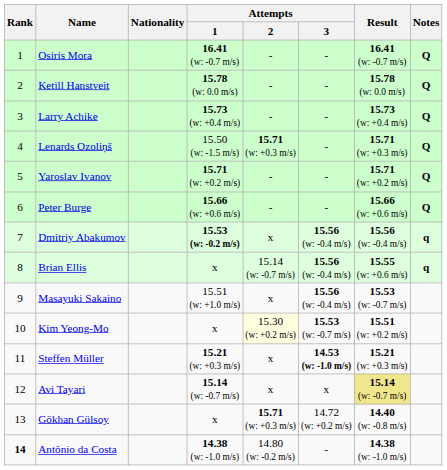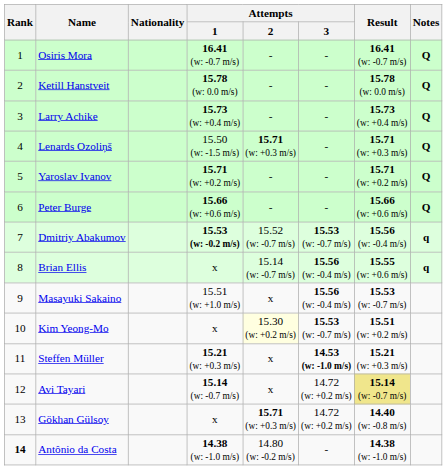 <table class="wikitable sortable" style="text-align:center">
 <tr>
 <th rowspan=2>Rank</th>
 <th rowspan=2>Name</th>
 <th rowspan=2>Nationality</th>
 <th colspan=3>Attempts</th>
 <th rowspan=2>Result</th>
 <th rowspan=2>Notes</th>
 </tr>
 <tr>
 <th>1</th>
 <th>2</th>
 <th>3</th>
 </tr>
 <tr bgcolor=ccffcc>
 <td>1</td>
 <td align=left><a href='#'>Osiris Mora</a></td>
 <td align=left></td>
 <td><strong>16.41</strong><br><small>(w: -0.7 m/s)</small></td>
 <td>-</td>
 <td>-</td>
 <td><strong>16.41</strong> <br><small>(w: -0.7 m/s)</small></td>
 <td><strong>Q</strong></td>
 </tr>
 <tr bgcolor=ccffcc>
 <td>2</td>
 <td align=left><a href='#'>Ketill Hanstveit</a></td>
 <td align=left></td>
 <td><strong>15.78</strong><br><small>(w: 0.0 m/s)</small></td>
 <td>-</td>
 <td>-</td>
 <td><strong>15.78</strong> <br><small>(w: 0.0 m/s)</small></td>
 <td><strong>Q</strong></td>
 </tr>
 <tr bgcolor=ccffcc>
 <td>3</td>
 <td align=left><a href='#'>Larry Achike</a></td>
 <td align=left></td>
 <td><strong>15.73</strong><br><small>(w: +0.4 m/s)</small></td>
 <td>-</td>
 <td>-</td>
 <td><strong>15.73</strong> <br><small>(w: +0.4 m/s)</small></td>
 <td><strong>Q</strong></td>
 </tr>
 <tr bgcolor=ccffcc>
 <td>4</td>
 <td align=left><a href='#'>Lenards Ozoliņš</a></td>
 <td align=left></td>
 <td>15.50<br><small>(w: -1.5 m/s)</small></td>
 <td><strong>15.71</strong><br><small>(w: +0.3 m/s)</small></td>
 <td>-</td>
 <td><strong>15.71</strong> <br><small>(w: +0.3 m/s)</small></td>
 <td><strong>Q</strong></td>
 </tr>
 <tr bgcolor=ccffcc>
 <td>5</td>
 <td align=left><a href='#'>Yaroslav Ivanov</a></td>
 <td align=left></td>
 <td><strong>15.71</strong><br><small>(w: +0.2 m/s)</small></td>
 <td>-</td>
 <td>-</td>
 <td><strong>15.71</strong> <br><small>(w: +0.2 m/s)</small></td>
 <td><strong>Q</strong></td>
 </tr>
 <tr bgcolor=ccffcc>
 <td>6</td>
 <td align=left><a href='#'>Peter Burge</a></td>
 <td align=left></td>
 <td><strong>15.66</strong><br><small>(w: +0.6 m/s)</small></td>
 <td>-</td>
 <td>-</td>
 <td><strong>15.66</strong> <br><small>(w: +0.6 m/s)</small></td>
 <td><strong>Q</strong></td>
 </tr>
 <tr bgcolor=ddffdd>
 <td>7</td>
 <td align=left><a href='#'>Dmitriy Abakumov</a></td>
 <td align=left></td>
 <td><strong>15.53<br><small>(w: -0.2 m/s)</small></strong></td>
-<td>x</td>
-<td><strong>15.56</strong><br><small>(w: -0.4 m/s)</small></td>
+<td>15.52<br><small>(w: -0.7 m/s)</small></td>
+<td><strong>15.53</strong><br><small>(w: -0.7 m/s)</small></td>
 <td><strong>15.56</strong> <br><small>(w: -0.4 m/s)</small></td>
 <td><strong>q</strong></td>
 </tr>
 <tr bgcolor=ddffdd>
 <td>8</td>
 <td align=left><a href='#'>Brian Ellis</a></td>
 <td align=left></td>
 <td>x</td>
 <td>15.14<br><small>(w: -0.7 m/s)</small></td>
 <td><strong>15.56</strong><br><small>(w: -0.4 m/s)</small></td>
 <td><strong>15.55</strong> <br><small>(w: +0.6 m/s)</small></td>
 <td><strong>q</strong></td>
 </tr>
 <tr>
 <td>9</td>
 <td align=left><a href='#'>Masayuki Sakaino</a></td>
 <td align=left></td>
 <td>15.51<br><small>(w: +1.0 m/s)</small></td>
 <td>x</td>
 <td><strong>15.56</strong><br><small>(w: -0.4 m/s)</small></td>
 <td><strong>15.53</strong> <br><small>(w: -0.7 m/s)</small></td>
 <td></td>
 </tr>
 <tr>
 <td>10</td>
 <td align=left><a href='#'>Kim Yeong-Mo</a></td>
 <td align=left></td>
 <td>x</td>
 <td style="background: lightyellow;">15.30<br><small>(w: +0.2 m/s)</small></td>
 <td><strong>15.53</strong><br><small>(w: -0.7 m/s)</small></td>
 <td><strong>15.51</strong> <br><small>(w: +0.2 m/s)</small></td>
 <td></td>
 </tr>
 <tr>
 <td>11</td>
 <td align=left><a href='#'>Steffen Müller</a></td>
 <td align=left></td>
 <td><strong>15.21</strong><br><small>(w: +0.3 m/s)</small></td>
 <td>x</td>
 <td><strong>14.53<br><small>(w: -1.0 m/s)</small></strong></td>
 <td><strong>15.21</strong> <br><small>(w: +0.3 m/s)</small></td>
 <td></td>
 </tr>
 <tr>
 <td>12</td>
 <td align=left><a href='#'>Avi Tayari</a></td>
 <td align=left></td>
 <td><strong>15.14</strong><br><small>(w: -0.7 m/s)</small></td>
 <td>x</td>
-<td>x</td>
+<td>14.72<br><small>(w: +0.2 m/s)</small></td>
 <td style="background: khaki;"><strong>15.14</strong> <br><small>(w: -0.7 m/s)</small></td>
 <td></td>
 </tr>
 <tr>
 <td>13</td>
 <td align=left><a href='#'>Gökhan Gülsoy</a></td>
 <td align=left></td>
 <td>x</td>
 <td><strong>15.71</strong><br><small>(w: +0.3 m/s)</small></td>
 <td>14.72<br><small>(w: +0.2 m/s)</small></td>
 <td><strong>14.40</strong> <br><small>(w: -0.8 m/s)</small></td>
 <td></td>
 </tr>
 <tr>
 <td><strong>14</strong></td>
 <td align=left><a href='#'>Antônio da Costa</a></td>
 <td align=left></td>
 <td><strong>14.38</strong><br><small>(w: -1.0 m/s)</small></td>
 <td>14.80<br><small>(w: -0.2 m/s)</small></td>
 <td>-</td>
 <td><strong>14.38</strong> <br><small>(w: -1.0 m/s)</small></td>
 <td></td>
 </tr>
 </table>
